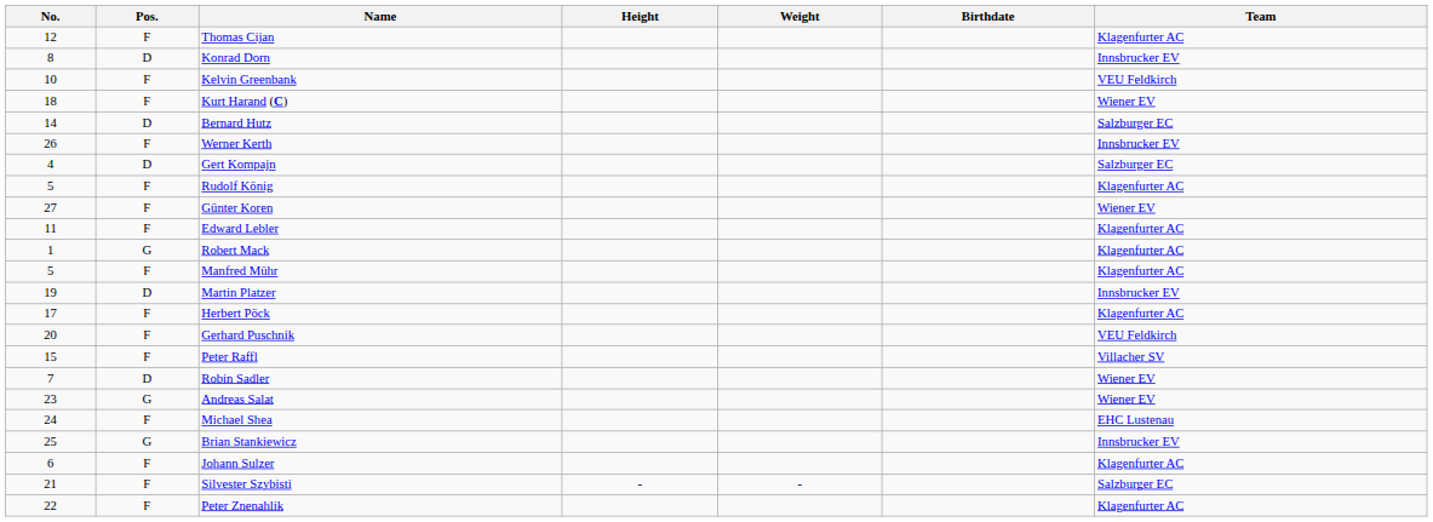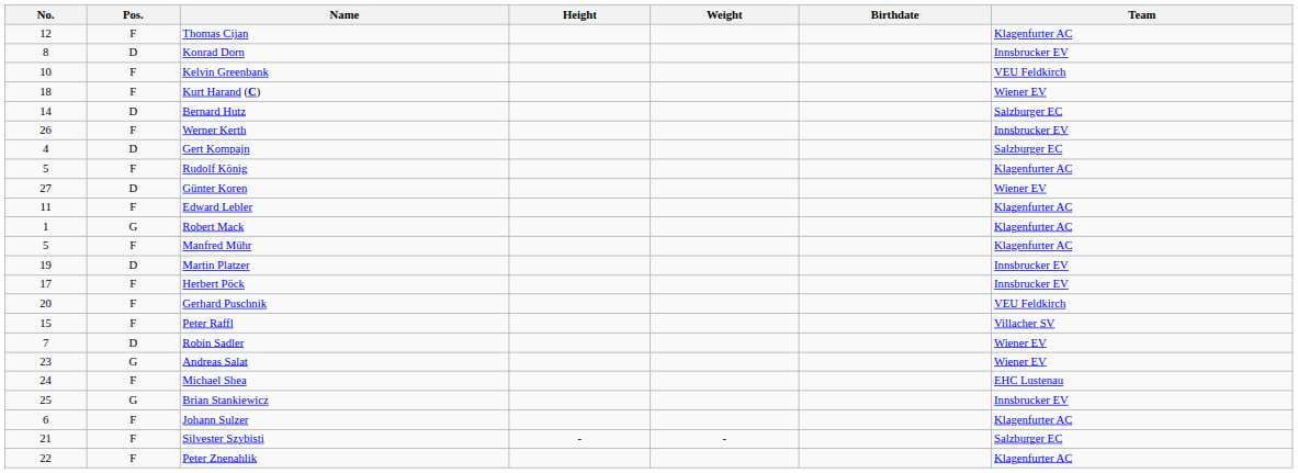 <table class="wikitable sortable" width="80%" style="font-size: 90%; text-align: center;">
 <tr>
 <th>No.</th>
 <th>Pos.</th>
 <th>Name</th>
 <th>Height</th>
 <th>Weight</th>
 <th>Birthdate</th>
 <th>Team</th>
 </tr>
 <tr>
 <td>12</td>
 <td>F</td>
 <td style="text-align:left;"><a href='#'>Thomas Cijan</a></td>
 <td></td>
 <td></td>
 <td style="text-align:right;"></td>
 <td style="text-align:left;"> <a href='#'>Klagenfurter AC</a></td>
 </tr>
 <tr>
 <td>8</td>
 <td>D</td>
 <td style="text-align:left;"><a href='#'>Konrad Dorn</a></td>
 <td></td>
 <td></td>
 <td style="text-align:right;"></td>
 <td style="text-align:left;"> <a href='#'>Innsbrucker EV</a></td>
 </tr>
 <tr>
 <td>10</td>
 <td>F</td>
 <td style="text-align:left;"><a href='#'>Kelvin Greenbank</a></td>
 <td></td>
 <td></td>
 <td style="text-align:right;"></td>
 <td style="text-align:left;"> <a href='#'>VEU Feldkirch</a></td>
 </tr>
 <tr>
 <td>18</td>
 <td>F</td>
 <td style="text-align:left;"><a href='#'>Kurt Harand</a> (<strong><a href='#'>C</a></strong>)</td>
 <td></td>
 <td></td>
 <td style="text-align:right;"></td>
 <td style="text-align:left;"> <a href='#'>Wiener EV</a></td>
 </tr>
 <tr>
 <td>14</td>
 <td>D</td>
 <td style="text-align:left;"><a href='#'>Bernard Hutz</a></td>
 <td></td>
 <td></td>
 <td style="text-align:right;"></td>
 <td style="text-align:left;"> <a href='#'>Salzburger EC</a></td>
 </tr>
 <tr>
 <td>26</td>
 <td>F</td>
 <td style="text-align:left;"><a href='#'>Werner Kerth</a></td>
 <td></td>
 <td></td>
 <td style="text-align:right;"></td>
 <td style="text-align:left;"> <a href='#'>Innsbrucker EV</a></td>
 </tr>
 <tr>
 <td>4</td>
 <td>D</td>
 <td style="text-align:left;"><a href='#'>Gert Kompajn</a></td>
 <td></td>
 <td></td>
 <td style="text-align:right;"></td>
 <td style="text-align:left;"> <a href='#'>Salzburger EC</a></td>
 </tr>
 <tr>
 <td>5</td>
 <td>F</td>
 <td style="text-align:left;"><a href='#'>Rudolf König</a></td>
 <td></td>
 <td></td>
 <td style="text-align:right;"></td>
 <td style="text-align:left;"> <a href='#'>Klagenfurter AC</a></td>
 </tr>
 <tr>
 <td>27</td>
-<td>F</td>
+<td>D</td>
 <td style="text-align:left;"><a href='#'>Günter Koren</a></td>
 <td></td>
 <td></td>
 <td style="text-align:right;"></td>
 <td style="text-align:left;"> <a href='#'>Wiener EV</a></td>
 </tr>
 <tr>
 <td>11</td>
 <td>F</td>
 <td style="text-align:left;"><a href='#'>Edward Lebler</a></td>
 <td></td>
 <td></td>
 <td style="text-align:right;"></td>
 <td style="text-align:left;"> <a href='#'>Klagenfurter AC</a></td>
 </tr>
 <tr>
 <td>1</td>
 <td>G</td>
 <td style="text-align:left;"><a href='#'>Robert Mack</a></td>
 <td></td>
 <td></td>
 <td style="text-align:right;"></td>
 <td style="text-align:left;"> <a href='#'>Klagenfurter AC</a></td>
 </tr>
 <tr>
 <td>5</td>
 <td>F</td>
 <td style="text-align:left;"><a href='#'>Manfred Mühr</a></td>
 <td></td>
 <td></td>
 <td style="text-align:right;"></td>
 <td style="text-align:left;"> <a href='#'>Klagenfurter AC</a></td>
 </tr>
 <tr>
 <td>19</td>
 <td>D</td>
 <td style="text-align:left;"><a href='#'>Martin Platzer</a></td>
 <td></td>
 <td></td>
 <td style="text-align:right;"></td>
 <td style="text-align:left;"> <a href='#'>Innsbrucker EV</a></td>
 </tr>
 <tr>
 <td>17</td>
 <td>F</td>
 <td style="text-align:left;"><a href='#'>Herbert Pöck</a></td>
 <td></td>
 <td></td>
 <td style="text-align:right;"></td>
-<td style="text-align:left;"> <a href='#'>Klagenfurter AC</a></td>
+<td style="text-align:left;"> <a href='#'>Innsbrucker EV</a></td>
 </tr>
 <tr>
 <td>20</td>
 <td>F</td>
 <td style="text-align:left;"><a href='#'>Gerhard Puschnik</a></td>
 <td></td>
 <td></td>
 <td style="text-align:right;"></td>
 <td style="text-align:left;"> <a href='#'>VEU Feldkirch</a></td>
 </tr>
 <tr>
 <td>15</td>
 <td>F</td>
 <td style="text-align:left;"><a href='#'>Peter Raffl</a></td>
 <td></td>
 <td></td>
 <td style="text-align:right;"></td>
 <td style="text-align:left;"> <a href='#'>Villacher SV</a></td>
 </tr>
 <tr>
 <td>7</td>
 <td>D</td>
 <td style="text-align:left;"><a href='#'>Robin Sadler</a></td>
 <td></td>
 <td></td>
 <td style="text-align:right;"></td>
 <td style="text-align:left;"> <a href='#'>Wiener EV</a></td>
 </tr>
 <tr>
 <td>23</td>
 <td>G</td>
 <td style="text-align:left;"><a href='#'>Andreas Salat</a></td>
 <td></td>
 <td></td>
 <td style="text-align:right;"></td>
 <td style="text-align:left;"> <a href='#'>Wiener EV</a></td>
 </tr>
 <tr>
 <td>24</td>
 <td>F</td>
 <td style="text-align:left;"><a href='#'>Michael Shea</a></td>
 <td></td>
 <td></td>
 <td style="text-align:right;"></td>
 <td style="text-align:left;"> <a href='#'>EHC Lustenau</a></td>
 </tr>
 <tr>
 <td>25</td>
 <td>G</td>
 <td style="text-align:left;"><a href='#'>Brian Stankiewicz</a></td>
 <td></td>
 <td></td>
 <td style="text-align:right;"></td>
 <td style="text-align:left;"> <a href='#'>Innsbrucker EV</a></td>
 </tr>
 <tr>
 <td>6</td>
 <td>F</td>
 <td style="text-align:left;"><a href='#'>Johann Sulzer</a></td>
 <td></td>
 <td></td>
 <td style="text-align:right;"></td>
 <td style="text-align:left;"> <a href='#'>Klagenfurter AC</a></td>
 </tr>
 <tr>
 <td>21</td>
 <td>F</td>
 <td style="text-align:left;"><a href='#'>Silvester Szybisti</a></td>
 <td>-</td>
 <td>-</td>
 <td style="text-align:right;"></td>
 <td style="text-align:left;"> <a href='#'>Salzburger EC</a></td>
 </tr>
 <tr>
 <td>22</td>
 <td>F</td>
 <td style="text-align:left;"><a href='#'>Peter Znenahlik</a></td>
 <td></td>
 <td></td>
 <td style="text-align:right;"></td>
 <td style="text-align:left;"> <a href='#'>Klagenfurter AC</a></td>
 </tr>
 </table>
